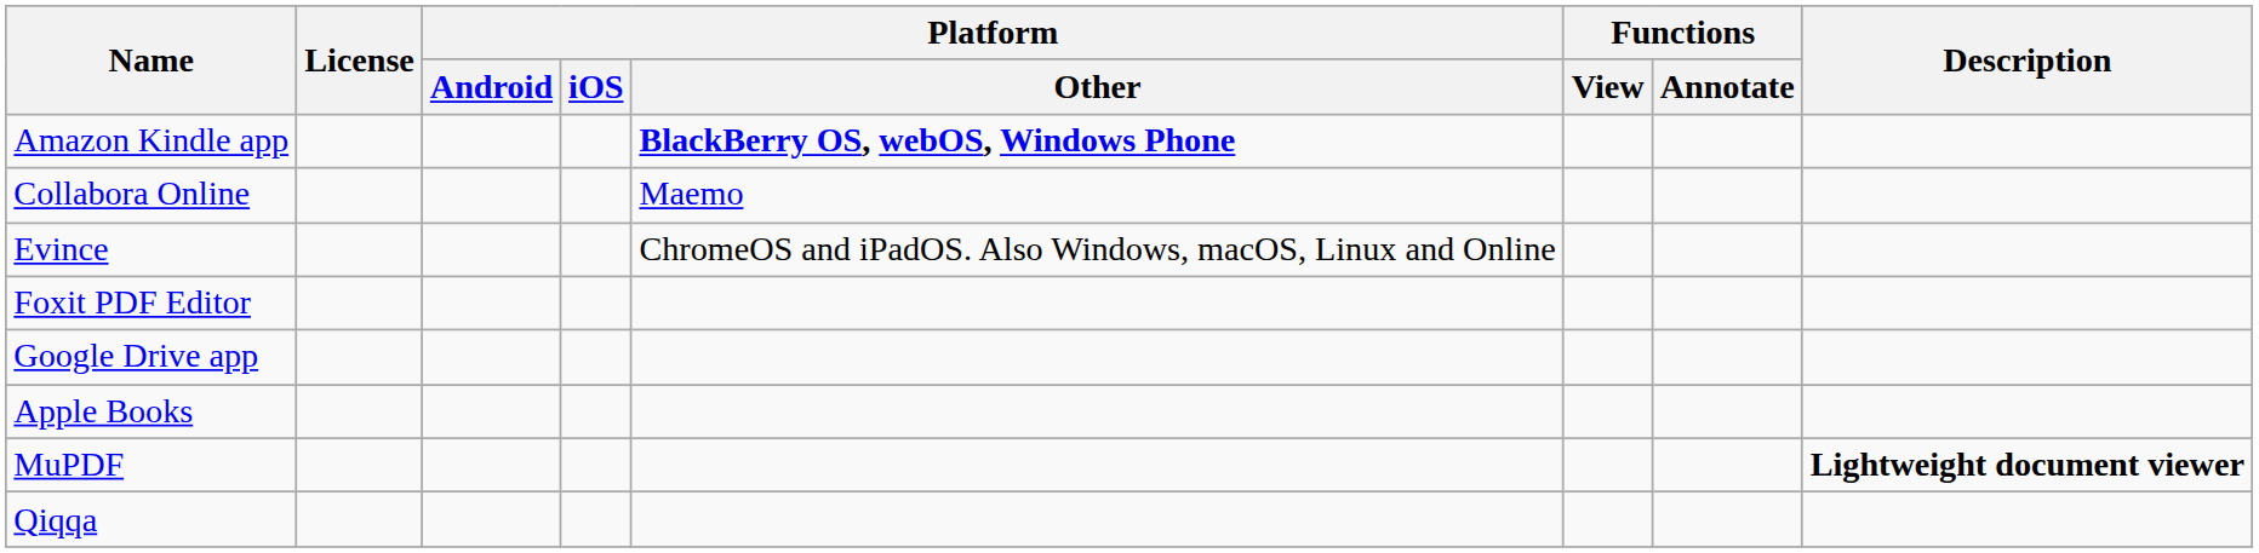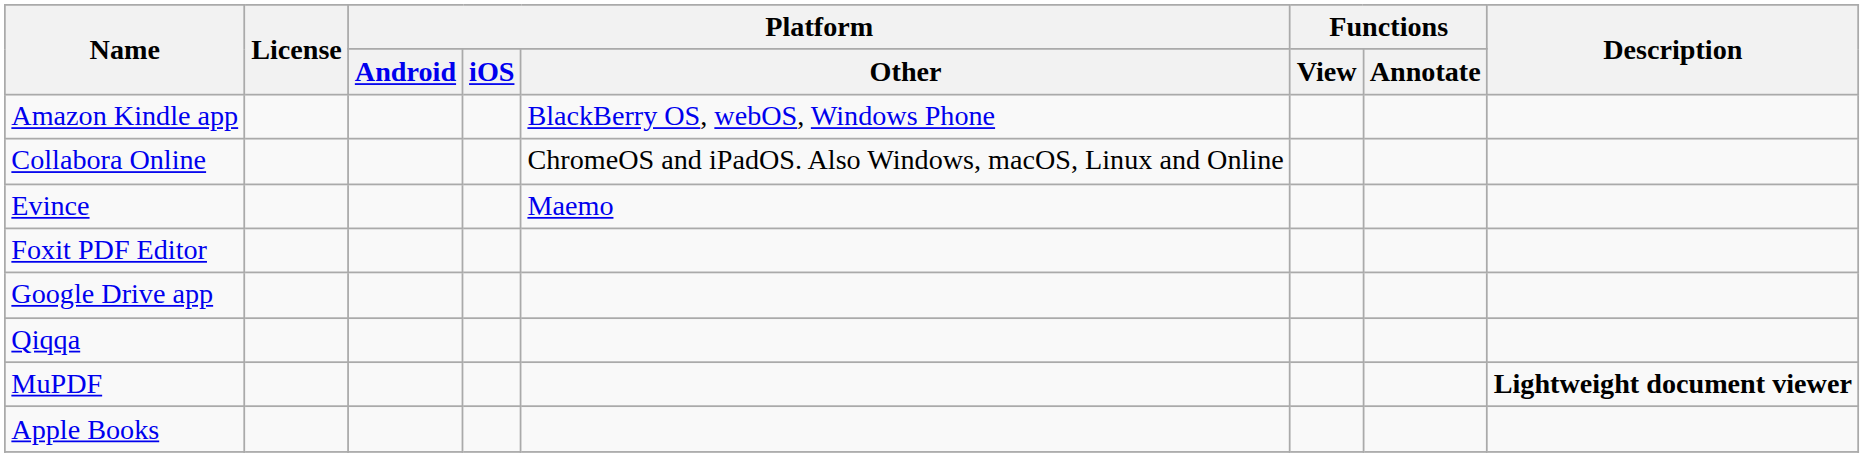 <table class="wikitable sortable">
 <tr>
 <th scope="col" rowspan="2">Name</th>
 <th scope="col" rowspan="2">License</th>
 <th scope="colgroup" colspan="3">Platform</th>
 <th scope="colgroup" colspan="2">Functions</th>
 <th scope="col" class="unsortable" rowspan="2">Description</th>
 </tr>
 <tr>
 <th scope="col"><a href='#'>Android</a></th>
 <th scope="col"><a href='#'>iOS</a></th>
 <th scope="col">Other</th>
 <th scope="col">View</th>
 <th scope="col">Annotate</th>
 </tr>
 <tr>
 <td><a href='#'>Amazon Kindle app</a></td>
 <td></td>
 <td></td>
 <td></td>
-<td><strong><a href='#'>BlackBerry OS</a>, <a href='#'>webOS</a>, <a href='#'>Windows Phone</a></strong></td>
+<td><a href='#'>BlackBerry OS</a>, <a href='#'>webOS</a>, <a href='#'>Windows Phone</a></td>
 <td></td>
 <td></td>
 <td></td>
 </tr>
 <tr>
 <td><a href='#'>Collabora Online</a></td>
 <td></td>
 <td></td>
 <td></td>
-<td><a href='#'>Maemo</a></td>
+<td>ChromeOS and iPadOS. Also Windows, macOS, Linux and Online</td>
 <td></td>
 <td></td>
 <td></td>
 </tr>
 <tr>
 <td><a href='#'>Evince</a></td>
 <td></td>
 <td></td>
 <td></td>
-<td>ChromeOS and iPadOS. Also Windows, macOS, Linux and Online</td>
+<td><a href='#'>Maemo</a></td>
 <td></td>
 <td></td>
 <td></td>
 </tr>
 <tr>
 <td><a href='#'>Foxit PDF Editor</a></td>
 <td></td>
 <td></td>
 <td></td>
 <td></td>
 <td></td>
 <td></td>
 <td></td>
 </tr>
 <tr>
 <td><a href='#'>Google Drive app</a></td>
 <td></td>
 <td></td>
 <td></td>
 <td></td>
 <td></td>
 <td></td>
 <td></td>
 </tr>
 <tr>
-<td><a href='#'>Apple Books</a></td>
+<td><a href='#'>Qiqqa</a></td>
 <td></td>
 <td></td>
 <td></td>
 <td></td>
 <td></td>
 <td></td>
 <td></td>
 </tr>
 <tr>
 <td><a href='#'>MuPDF</a></td>
 <td></td>
 <td></td>
 <td></td>
 <td></td>
 <td></td>
 <td></td>
 <td><strong>Lightweight document viewer</strong></td>
 </tr>
 <tr>
-<td><a href='#'>Qiqqa</a></td>
+<td><a href='#'>Apple Books</a></td>
 <td></td>
 <td></td>
 <td></td>
 <td></td>
 <td></td>
 <td></td>
 <td></td>
 </tr>
 </table>
